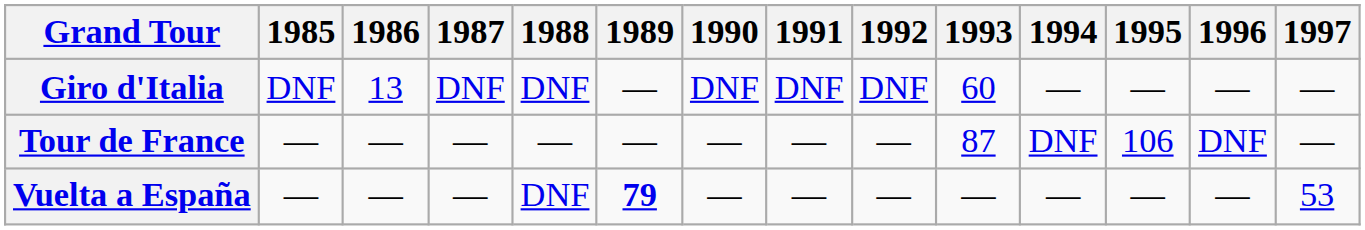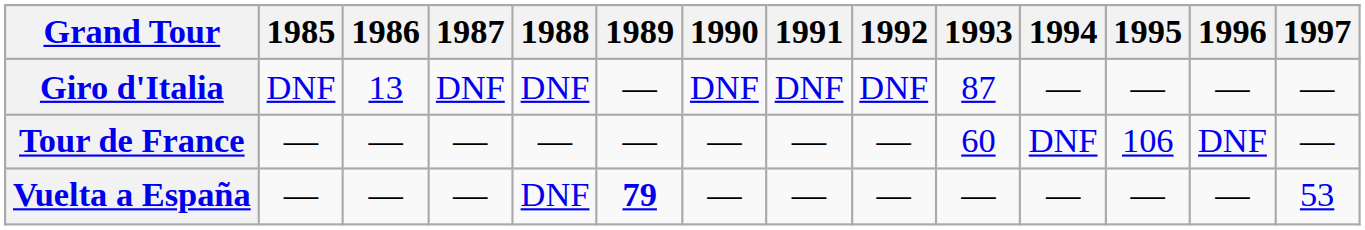 <table class="wikitable plainrowheaders">
 <tr>
 <th scope="col"><a href='#'>Grand Tour</a></th>
 <th scope="col">1985</th>
 <th scope="col">1986</th>
 <th scope="col">1987</th>
 <th scope="col">1988</th>
 <th scope="col">1989</th>
 <th scope="col">1990</th>
 <th scope="col">1991</th>
 <th scope="col">1992</th>
 <th scope="col">1993</th>
 <th scope="col">1994</th>
 <th scope="col">1995</th>
 <th scope="col">1996</th>
 <th scope="col">1997</th>
 </tr>
 <tr style="text-align:center;">
 <th scope="row"> <a href='#'>Giro d'Italia</a></th>
 <td><a href='#'>DNF</a></td>
 <td><a href='#'>13</a></td>
 <td><a href='#'>DNF</a></td>
 <td><a href='#'>DNF</a></td>
 <td>—</td>
 <td><a href='#'>DNF</a></td>
 <td><a href='#'>DNF</a></td>
 <td><a href='#'>DNF</a></td>
-<td><a href='#'>60</a></td>
+<td><a href='#'>87</a></td>
 <td>—</td>
 <td>—</td>
 <td>—</td>
 <td>—</td>
 </tr>
 <tr style="text-align:center;">
 <th scope="row"> <a href='#'>Tour de France</a></th>
 <td>—</td>
 <td>—</td>
 <td>—</td>
 <td>—</td>
 <td>—</td>
 <td>—</td>
 <td>—</td>
 <td>—</td>
-<td><a href='#'>87</a></td>
+<td><a href='#'>60</a></td>
 <td><a href='#'>DNF</a></td>
 <td><a href='#'>106</a></td>
 <td><a href='#'>DNF</a></td>
 <td>—</td>
 </tr>
 <tr style="text-align:center;">
 <th scope="row"> <a href='#'>Vuelta a España</a></th>
 <td>—</td>
 <td>—</td>
 <td>—</td>
 <td><a href='#'>DNF</a></td>
 <td><strong><a href='#'>79</a></strong></td>
 <td>—</td>
 <td>—</td>
 <td>—</td>
 <td>—</td>
 <td>—</td>
 <td>—</td>
 <td>—</td>
 <td><a href='#'>53</a></td>
 </tr>
 </table>
